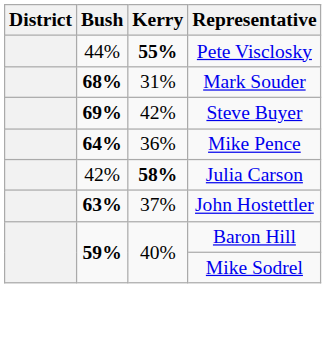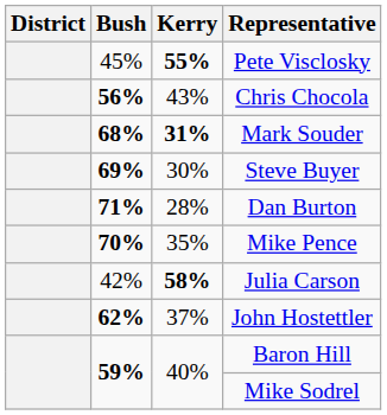 <table class=wikitable>
 <tr>
 <th>District</th>
 <th>Bush</th>
 <th>Kerry</th>
 <th>Representative</th>
 </tr>
 <tr align=center>
 <th></th>
-<td>44%</td>
+<td>45%</td>
 <td><strong>55%</strong></td>
 <td><a href='#'>Pete Visclosky</a></td>
 </tr>
 <tr align=center>
 <th></th>
+<td><strong>56%</strong></td>
+<td>43%</td>
+<td><a href='#'>Chris Chocola</a></td>
+</tr>
+<tr align=center>
+<th></th>
 <td><strong>68%</strong></td>
-<td>31%</td>
+<td><strong>31%</strong></td>
 <td><a href='#'>Mark Souder</a></td>
 </tr>
 <tr align=center>
 <th></th>
 <td><strong>69%</strong></td>
-<td>42%</td>
+<td>30%</td>
 <td><a href='#'>Steve Buyer</a></td>
 </tr>
 <tr align=center>
 <th></th>
-<td><strong>64%</strong></td>
-<td>36%</td>
+<td><strong>71%</strong></td>
+<td>28%</td>
+<td><a href='#'>Dan Burton</a></td>
+</tr>
+<tr align=center>
+<th></th>
+<td><strong>70%</strong></td>
+<td>35%</td>
 <td><a href='#'>Mike Pence</a></td>
 </tr>
 <tr align=center>
 <th></th>
 <td>42%</td>
 <td><strong>58%</strong></td>
 <td><a href='#'>Julia Carson</a></td>
 </tr>
 <tr align=center>
 <th></th>
-<td><strong>63%</strong></td>
+<td><strong>62%</strong></td>
 <td>37%</td>
 <td><a href='#'>John Hostettler</a></td>
 </tr>
 <tr align=center>
 <th rowspan=2 ></th>
 <td rowspan=2><strong>59%</strong></td>
 <td rowspan=2>40%</td>
 <td><a href='#'>Baron Hill</a></td>
 </tr>
 <tr align=center>
 <td><a href='#'>Mike Sodrel</a></td>
 </tr>
 </table>
